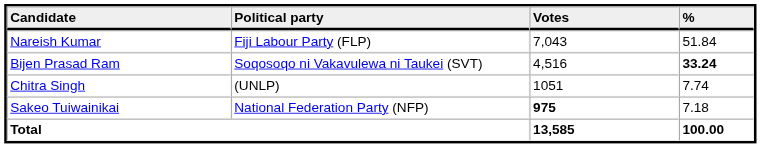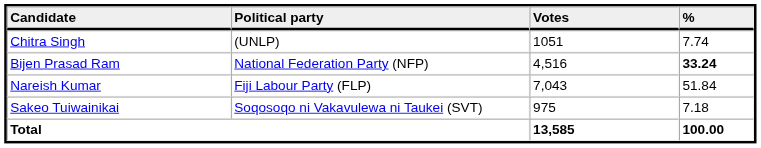 <table table width="70%" border="1" align="center" cellpadding=3 cellspacing=0 style="margin:5px; border:3px solid;">
 <tr>
 <td td width="30%" style="border-bottom:3px solid; background:#efefef;"><strong>Candidate</strong></td>
 <td td width="40%" style="border-bottom:3px solid; background:#efefef;"><strong>Political party</strong></td>
 <td td width="20%" style="border-bottom:3px solid; background:#efefef;"><strong>Votes</strong></td>
 <td td width="10%" style="border-bottom:3px solid; background:#efefef;"><strong>%</strong></td>
 </tr>
 <tr>
+<td><a href='#'>Chitra Singh</a></td>
+<td>(UNLP)</td>
+<td>1051</td>
+<td>7.74</td>
+</tr>
+<tr>
+<td><a href='#'>Bijen Prasad Ram</a></td>
+<td><a href='#'>National Federation Party</a> (NFP)</td>
+<td>4,516</td>
+<td><strong>33.24</strong></td>
+</tr>
+<tr>
 <td><a href='#'>Nareish Kumar</a></td>
 <td><a href='#'>Fiji Labour Party</a> (FLP)</td>
 <td>7,043</td>
 <td>51.84</td>
 </tr>
 <tr>
-<td><a href='#'>Bijen Prasad Ram</a></td>
+<td><a href='#'>Sakeo Tuiwainikai</a></td>
 <td><a href='#'>Soqosoqo ni Vakavulewa ni Taukei</a> (SVT)</td>
-<td>4,516</td>
-<td><strong>33.24</strong></td>
-</tr>
-<tr>
-<td><a href='#'>Chitra Singh</a></td>
-<td>(UNLP)</td>
-<td>1051</td>
-<td>7.74</td>
-</tr>
-<tr>
-<td><a href='#'>Sakeo Tuiwainikai</a></td>
-<td><a href='#'>National Federation Party</a> (NFP)</td>
-<td><strong>975</strong></td>
+<td>975</td>
 <td>7.18</td>
 </tr>
 <tr>
 <td colspan=2><strong>Total</strong></td>
 <td><strong>13,585</strong></td>
 <td><strong>100.00</strong></td>
 </tr>
 <tr>
 </tr>
 </table>
